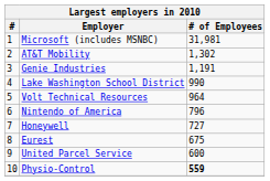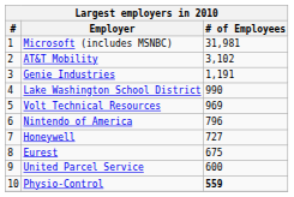 <table class="wikitable collapsible collapsed wide">
 <tr>
 <th colspan=3>Largest employers in 2010</th>
 </tr>
 <tr>
 <th>#</th>
 <th>Employer</th>
 <th># of Employees</th>
 </tr>
 <tr>
 <td>1</td>
 <td><a href='#'>Microsoft</a> (includes MSNBC)</td>
 <td>31,981</td>
 </tr>
 <tr>
 <td>2</td>
 <td><a href='#'>AT&T Mobility</a></td>
-<td>1,302</td>
+<td>3,102</td>
 </tr>
 <tr>
 <td>3</td>
 <td><a href='#'>Genie Industries</a></td>
 <td>1,191</td>
 </tr>
 <tr>
 <td>4</td>
 <td><a href='#'>Lake Washington School District</a></td>
 <td>990</td>
 </tr>
 <tr>
 <td>5</td>
 <td><a href='#'>Volt Technical Resources</a></td>
-<td>964</td>
+<td>969</td>
 </tr>
 <tr>
 <td>6</td>
 <td><a href='#'>Nintendo of America</a></td>
 <td>796</td>
 </tr>
 <tr>
 <td>7</td>
 <td><a href='#'>Honeywell</a></td>
 <td>727</td>
 </tr>
 <tr>
 <td>8</td>
 <td><a href='#'>Eurest</a></td>
 <td>675</td>
 </tr>
 <tr>
 <td>9</td>
 <td><a href='#'>United Parcel Service</a></td>
 <td>600</td>
 </tr>
 <tr>
 <td>10</td>
 <td><a href='#'>Physio-Control</a></td>
 <td><strong>559</strong></td>
 </tr>
 <tr>
 </tr>
 </table>
